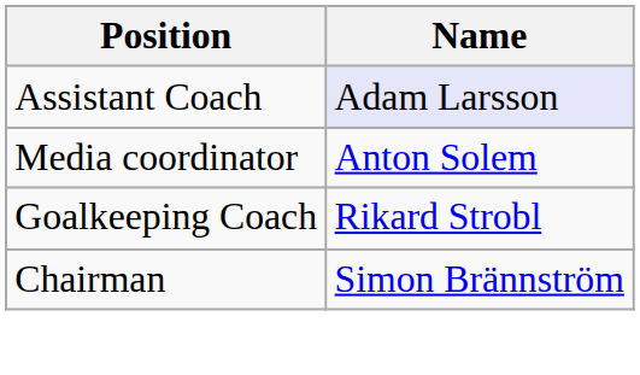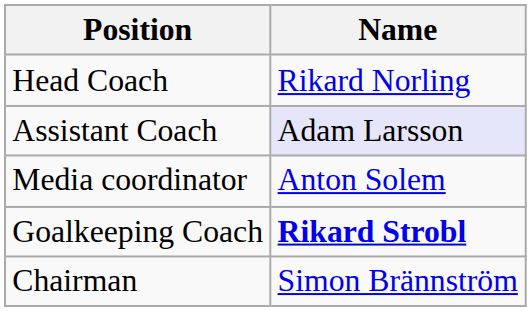 <table class="wikitable">
 <tr>
 <th>Position</th>
 <th>Name</th>
+</tr>
+<tr>
+<td>Head Coach</td>
+<td><a href='#'>Rikard Norling</a></td>
 </tr>
 <tr>
 <td>Assistant Coach</td>
 <td style="background: lavender;">Adam Larsson</td>
 </tr>
 <tr>
 <td>Media coordinator</td>
 <td><a href='#'>Anton Solem</a></td>
 </tr>
 <tr>
 <td>Goalkeeping Coach</td>
-<td><a href='#'>Rikard Strobl</a></td>
+<td><strong><a href='#'>Rikard Strobl</a></strong></td>
 </tr>
 <tr>
 <td>Chairman</td>
 <td><a href='#'>Simon Brännström</a></td>
 </tr>
 </table>
